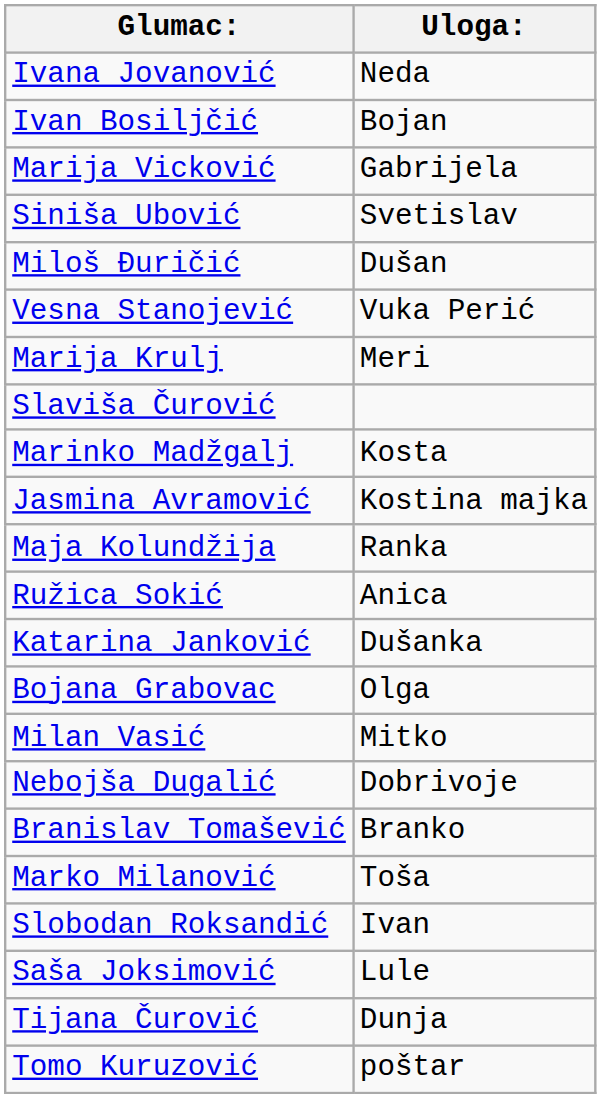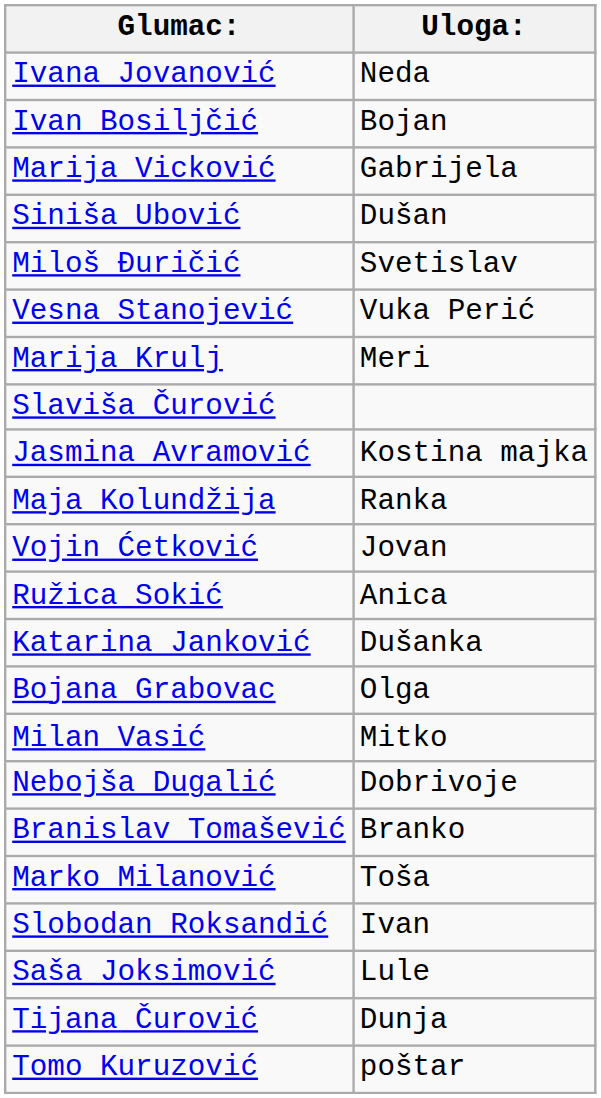 <table class="wikitable" style="font-size:95%">
 <tr>
 <th>Glumac:</th>
 <th>Uloga:</th>
 </tr>
 <tr>
 <td><a href='#'>Ivana Jovanović</a></td>
 <td>Neda</td>
 </tr>
 <tr>
 <td><a href='#'>Ivan Bosiljčić</a></td>
 <td>Bojan</td>
 </tr>
 <tr>
 <td><a href='#'>Marija Vicković</a></td>
 <td>Gabrijela</td>
 </tr>
 <tr>
 <td><a href='#'>Siniša Ubović</a></td>
-<td>Svetislav</td>
+<td>Dušan</td>
 </tr>
 <tr>
 <td><a href='#'>Miloš Đuričić</a></td>
-<td>Dušan</td>
+<td>Svetislav</td>
 </tr>
 <tr>
 <td><a href='#'>Vesna Stanojević</a></td>
 <td>Vuka Perić</td>
 </tr>
 <tr>
 <td><a href='#'>Marija Krulj</a></td>
 <td>Meri</td>
 </tr>
 <tr>
 <td><a href='#'>Slaviša Čurović</a></td>
 <td></td>
 </tr>
 <tr>
-<td><a href='#'>Marinko Madžgalj</a></td>
-<td>Kosta</td>
-</tr>
-<tr>
 <td><a href='#'>Jasmina Avramović</a></td>
 <td>Kostina majka</td>
 </tr>
 <tr>
 <td><a href='#'>Maja Kolundžija</a></td>
 <td>Ranka</td>
+</tr>
+<tr>
+<td><a href='#'>Vojin Ćetković</a></td>
+<td>Jovan</td>
 </tr>
 <tr>
 <td><a href='#'>Ružica Sokić</a></td>
 <td>Anica</td>
 </tr>
 <tr>
 <td><a href='#'>Katarina Janković</a></td>
 <td>Dušanka</td>
 </tr>
 <tr>
 <td><a href='#'>Bojana Grabovac</a></td>
 <td>Olga</td>
 </tr>
 <tr>
 <td><a href='#'>Milan Vasić</a></td>
 <td>Mitko</td>
 </tr>
 <tr>
 <td><a href='#'>Nebojša Dugalić</a></td>
 <td>Dobrivoje</td>
 </tr>
 <tr>
 <td><a href='#'>Branislav Tomašević</a></td>
 <td>Branko</td>
 </tr>
 <tr>
 <td><a href='#'>Marko Milanović</a></td>
 <td>Toša</td>
 </tr>
 <tr>
 <td><a href='#'>Slobodan Roksandić</a></td>
 <td>Ivan</td>
 </tr>
 <tr>
 <td><a href='#'>Saša Joksimović</a></td>
 <td>Lule</td>
 </tr>
 <tr>
 <td><a href='#'>Tijana Čurović</a></td>
 <td>Dunja</td>
 </tr>
 <tr>
 <td><a href='#'>Tomo Kuruzović</a></td>
 <td>poštar</td>
 </tr>
 </table>
